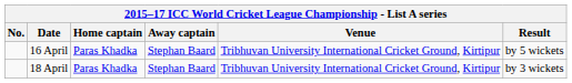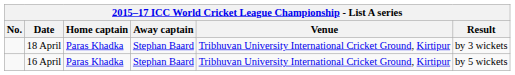 <table class="wikitable">
 <tr>
 <th colspan="6"><a href='#'>2015–17 ICC World Cricket League Championship</a> - List A series</th>
 </tr>
 <tr>
 <th>No.</th>
 <th>Date</th>
 <th>Home captain</th>
 <th>Away captain</th>
 <th>Venue</th>
 <th>Result</th>
 </tr>
 <tr>
 <td></td>
+<td>18 April</td>
+<td><a href='#'>Paras Khadka</a></td>
+<td><a href='#'>Stephan Baard</a></td>
+<td><a href='#'>Tribhuvan University International Cricket Ground</a>, <a href='#'>Kirtipur</a></td>
+<td> by 3 wickets</td>
+</tr>
+<tr>
+<td></td>
 <td>16 April</td>
 <td><a href='#'>Paras Khadka</a></td>
 <td><a href='#'>Stephan Baard</a></td>
 <td><a href='#'>Tribhuvan University International Cricket Ground</a>, <a href='#'>Kirtipur</a></td>
 <td> by 5 wickets</td>
 </tr>
-<tr>
-<td></td>
-<td>18 April</td>
-<td><a href='#'>Paras Khadka</a></td>
-<td><a href='#'>Stephan Baard</a></td>
-<td><a href='#'>Tribhuvan University International Cricket Ground</a>, <a href='#'>Kirtipur</a></td>
-<td> by 3 wickets</td>
-</tr>
 </table>
